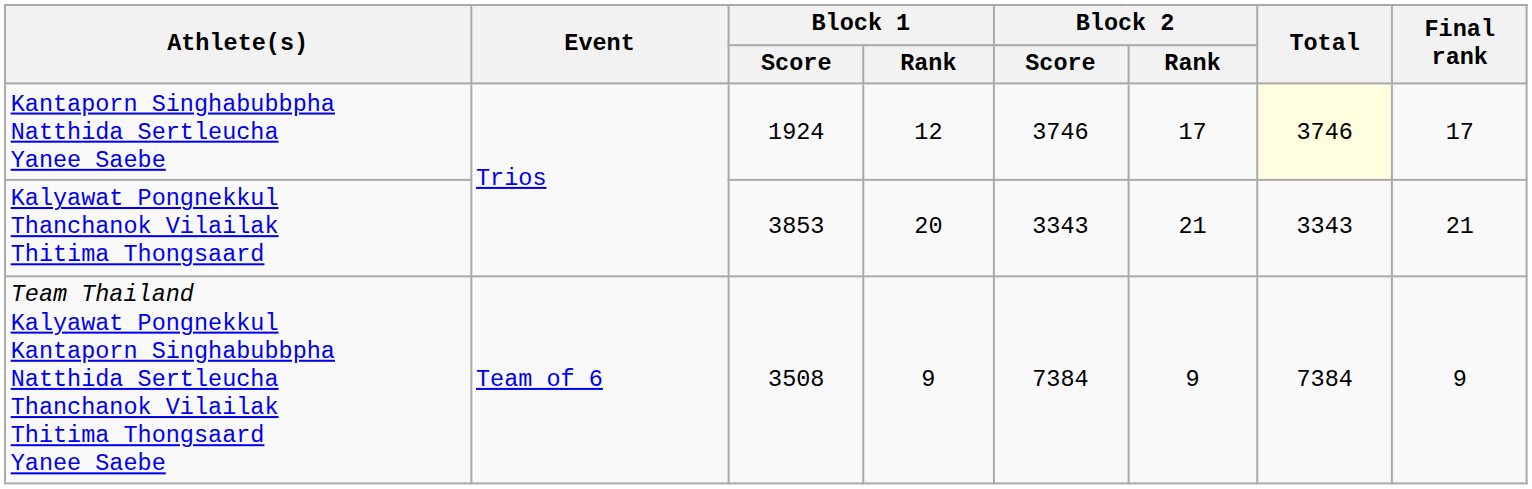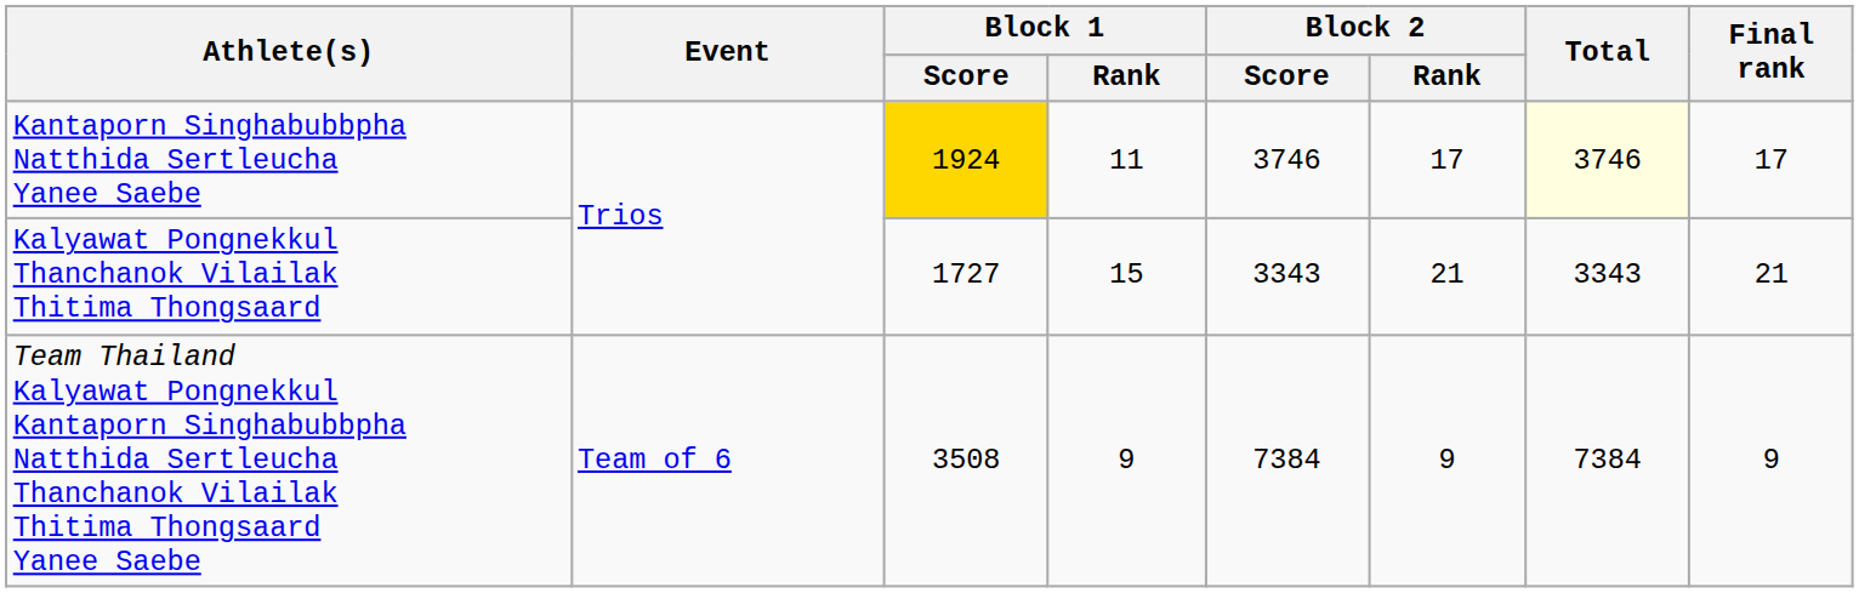 <table class="wikitable" width="60%" style="text-align:center; font-size:90%">
 <tr>
 <th rowspan=2 width="18%">Athlete(s)</th>
 <th rowspan=2 width="10%">Event</th>
 <th colspan=2 width="10%">Block 1</th>
 <th colspan=2 width="10%">Block 2</th>
 <th rowspan=2 width="5%">Total</th>
 <th rowspan=2 width="5%">Final rank</th>
 </tr>
 <tr>
 <th width="5%">Score</th>
 <th width="5%">Rank</th>
 <th width="5%">Score</th>
 <th width="5%">Rank</th>
 </tr>
 <tr align=center>
 <td align=left><a href='#'>Kantaporn Singhabubbpha</a><br><a href='#'>Natthida Sertleucha</a><br><a href='#'>Yanee Saebe</a></td>
 <td align=left rowspan="2"><a href='#'>Trios</a></td>
-<td>1924</td>
-<td>12</td>
+<td style="background: gold;">1924</td>
+<td>11</td>
 <td>3746</td>
 <td>17</td>
 <td style="background: lightyellow;">3746</td>
 <td>17</td>
 </tr>
 <tr align=center>
 <td align=left><a href='#'>Kalyawat Pongnekkul</a><br><a href='#'>Thanchanok Vilailak</a><br><a href='#'>Thitima Thongsaard</a></td>
-<td>3853</td>
-<td>20</td>
+<td>1727</td>
+<td>15</td>
 <td>3343</td>
 <td>21</td>
 <td>3343</td>
 <td>21</td>
 </tr>
 <tr align=center>
 <td align=left><em>Team Thailand</em><br><a href='#'>Kalyawat Pongnekkul</a><br><a href='#'>Kantaporn Singhabubbpha</a><br><a href='#'>Natthida Sertleucha</a><br><a href='#'>Thanchanok Vilailak</a><br><a href='#'>Thitima Thongsaard</a><br><a href='#'>Yanee Saebe</a></td>
 <td align=left><a href='#'>Team of 6</a></td>
 <td>3508</td>
 <td>9</td>
 <td>7384</td>
 <td>9</td>
 <td>7384</td>
 <td>9</td>
 </tr>
 </table>
